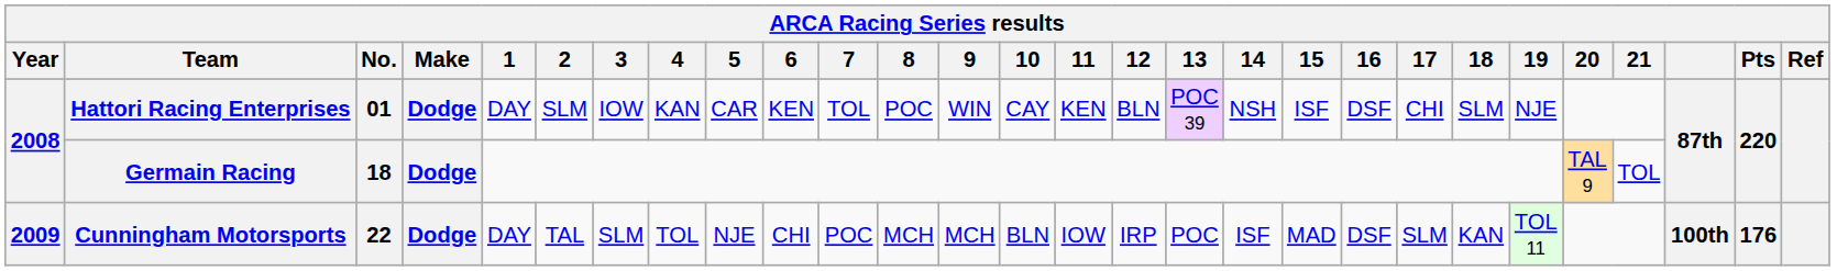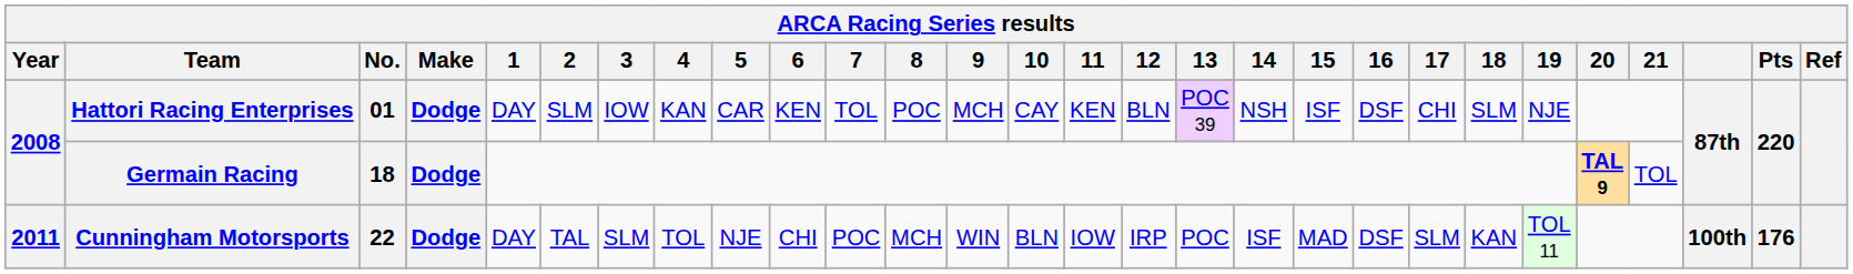 <table class="wikitable" style="text-align:center; font-size:75%">
 <tr>
 <th colspan=45><a href='#'>ARCA Racing Series</a> results</th>
 </tr>
 <tr>
 <th>Year</th>
 <th>Team</th>
 <th>No.</th>
 <th>Make</th>
 <th>1</th>
 <th>2</th>
 <th>3</th>
 <th>4</th>
 <th>5</th>
 <th>6</th>
 <th>7</th>
 <th>8</th>
 <th>9</th>
 <th>10</th>
 <th>11</th>
 <th>12</th>
 <th>13</th>
 <th>14</th>
 <th>15</th>
 <th>16</th>
 <th>17</th>
 <th>18</th>
 <th>19</th>
 <th>20</th>
 <th>21</th>
 <th></th>
 <th>Pts</th>
 <th>Ref</th>
 </tr>
 <tr>
 <th rowspan=2><a href='#'>2008</a></th>
 <th><a href='#'>Hattori Racing Enterprises</a></th>
 <th>01</th>
 <th><a href='#'>Dodge</a></th>
 <td><a href='#'>DAY</a></td>
 <td><a href='#'>SLM</a></td>
 <td><a href='#'>IOW</a></td>
 <td><a href='#'>KAN</a></td>
 <td><a href='#'>CAR</a></td>
 <td><a href='#'>KEN</a></td>
 <td><a href='#'>TOL</a></td>
 <td><a href='#'>POC</a></td>
-<td><a href='#'>WIN</a></td>
+<td><a href='#'>MCH</a></td>
 <td><a href='#'>CAY</a></td>
 <td><a href='#'>KEN</a></td>
 <td><a href='#'>BLN</a></td>
 <td style="background:#EFCFFF;"><a href='#'>POC</a><br><small>39</small></td>
 <td><a href='#'>NSH</a></td>
 <td><a href='#'>ISF</a></td>
 <td><a href='#'>DSF</a></td>
 <td><a href='#'>CHI</a></td>
 <td><a href='#'>SLM</a></td>
 <td><a href='#'>NJE</a></td>
 <td colspan=2></td>
 <th rowspan=2>87th</th>
 <th rowspan=2>220</th>
 <th rowspan=2></th>
 </tr>
 <tr>
 <th><a href='#'>Germain Racing</a></th>
 <th>18</th>
 <th><a href='#'>Dodge</a></th>
 <td colspan=19></td>
-<td style="background:#FFDF9F;"><a href='#'>TAL</a><br><small>9</small></td>
+<td style="background:#FFDF9F;"><strong><a href='#'>TAL</a><br><small>9</small></strong></td>
 <td><a href='#'>TOL</a></td>
 </tr>
 <tr>
-<th><a href='#'>2009</a></th>
+<th><a href='#'>2011</a></th>
 <th><a href='#'>Cunningham Motorsports</a></th>
 <th>22</th>
 <th><a href='#'>Dodge</a></th>
 <td><a href='#'>DAY</a></td>
 <td><a href='#'>TAL</a></td>
 <td><a href='#'>SLM</a></td>
 <td><a href='#'>TOL</a></td>
 <td><a href='#'>NJE</a></td>
 <td><a href='#'>CHI</a></td>
 <td><a href='#'>POC</a></td>
 <td><a href='#'>MCH</a></td>
-<td><a href='#'>MCH</a></td>
+<td><a href='#'>WIN</a></td>
 <td><a href='#'>BLN</a></td>
 <td><a href='#'>IOW</a></td>
 <td><a href='#'>IRP</a></td>
 <td><a href='#'>POC</a></td>
 <td><a href='#'>ISF</a></td>
 <td><a href='#'>MAD</a></td>
 <td><a href='#'>DSF</a></td>
 <td><a href='#'>SLM</a></td>
 <td><a href='#'>KAN</a></td>
 <td style="background:#DFFFDF;"><a href='#'>TOL</a><br><small>11</small></td>
 <td colspan=2></td>
 <th>100th</th>
 <th>176</th>
 <th></th>
 </tr>
 </table>
